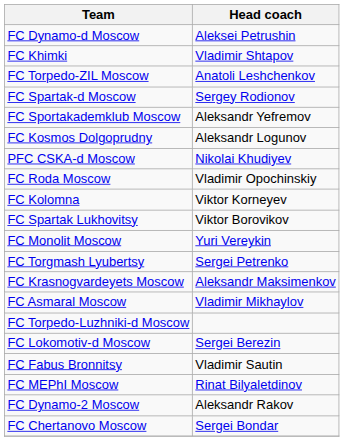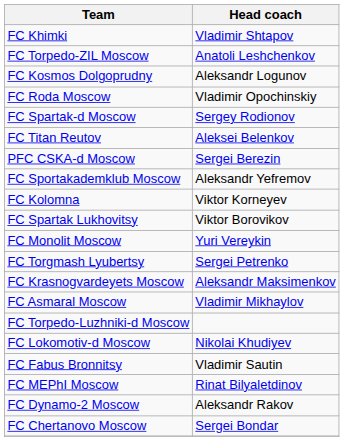 <table class="wikitable">
 <tr>
 <th>Team</th>
 <th>Head coach</th>
-</tr>
-<tr>
-<td><a href='#'>FC Dynamo-d Moscow</a></td>
-<td><a href='#'>Aleksei Petrushin</a></td>
 </tr>
 <tr>
 <td><a href='#'>FC Khimki</a></td>
 <td><a href='#'>Vladimir Shtapov</a></td>
 </tr>
 <tr>
 <td><a href='#'>FC Torpedo-ZIL Moscow</a></td>
 <td><a href='#'>Anatoli Leshchenkov</a></td>
 </tr>
 <tr>
+<td><a href='#'>FC Kosmos Dolgoprudny</a></td>
+<td>Aleksandr Logunov</td>
+</tr>
+<tr>
+<td><a href='#'>FC Roda Moscow</a></td>
+<td>Vladimir Opochinskiy</td>
+</tr>
+<tr>
 <td><a href='#'>FC Spartak-d Moscow</a></td>
 <td><a href='#'>Sergey Rodionov</a></td>
 </tr>
 <tr>
-<td><a href='#'>FC Sportakademklub Moscow</a></td>
-<td>Aleksandr Yefremov</td>
-</tr>
-<tr>
-<td><a href='#'>FC Kosmos Dolgoprudny</a></td>
-<td>Aleksandr Logunov</td>
+<td><a href='#'>FC Titan Reutov</a></td>
+<td><a href='#'>Aleksei Belenkov</a></td>
 </tr>
 <tr>
 <td><a href='#'>PFC CSKA-d Moscow</a></td>
-<td><a href='#'>Nikolai Khudiyev</a></td>
+<td><a href='#'>Sergei Berezin</a></td>
 </tr>
 <tr>
-<td><a href='#'>FC Roda Moscow</a></td>
-<td>Vladimir Opochinskiy</td>
+<td><a href='#'>FC Sportakademklub Moscow</a></td>
+<td>Aleksandr Yefremov</td>
 </tr>
 <tr>
 <td><a href='#'>FC Kolomna</a></td>
 <td>Viktor Korneyev</td>
 </tr>
 <tr>
 <td><a href='#'>FC Spartak Lukhovitsy</a></td>
 <td>Viktor Borovikov</td>
 </tr>
 <tr>
 <td><a href='#'>FC Monolit Moscow</a></td>
 <td><a href='#'>Yuri Vereykin</a></td>
 </tr>
 <tr>
 <td><a href='#'>FC Torgmash Lyubertsy</a></td>
 <td><a href='#'>Sergei Petrenko</a></td>
 </tr>
 <tr>
 <td><a href='#'>FC Krasnogvardeyets Moscow</a></td>
 <td><a href='#'>Aleksandr Maksimenkov</a></td>
 </tr>
 <tr>
 <td><a href='#'>FC Asmaral Moscow</a></td>
 <td><a href='#'>Vladimir Mikhaylov</a></td>
 </tr>
 <tr>
 <td><a href='#'>FC Torpedo-Luzhniki-d Moscow</a></td>
 <td></td>
 </tr>
 <tr>
 <td><a href='#'>FC Lokomotiv-d Moscow</a></td>
-<td><a href='#'>Sergei Berezin</a></td>
+<td><a href='#'>Nikolai Khudiyev</a></td>
 </tr>
 <tr>
 <td><a href='#'>FC Fabus Bronnitsy</a></td>
 <td>Vladimir Sautin</td>
 </tr>
 <tr>
 <td><a href='#'>FC MEPhI Moscow</a></td>
 <td><a href='#'>Rinat Bilyaletdinov</a></td>
 </tr>
 <tr>
 <td><a href='#'>FC Dynamo-2 Moscow</a></td>
 <td>Aleksandr Rakov</td>
 </tr>
 <tr>
 <td><a href='#'>FC Chertanovo Moscow</a></td>
 <td><a href='#'>Sergei Bondar</a></td>
 </tr>
 <tr>
 </tr>
 </table>
